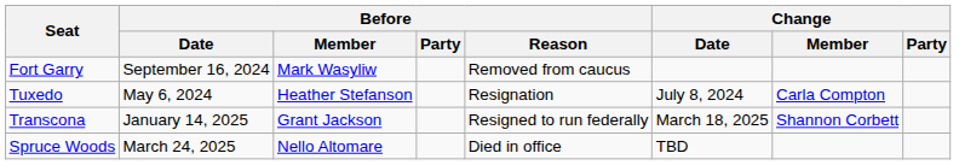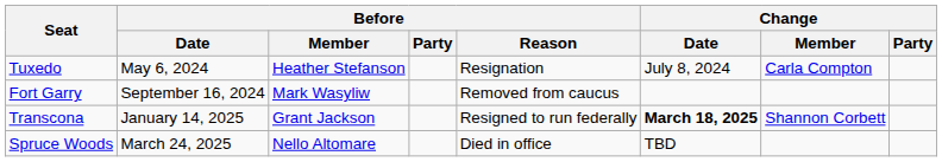 <table class="wikitable"  style="font-size:90%">
 <tr>
 <th rowspan="2">Seat</th>
 <th colspan="4">Before</th>
 <th colspan="3">Change</th>
 </tr>
 <tr>
 <th>Date</th>
 <th>Member</th>
 <th>Party</th>
 <th>Reason</th>
 <th>Date</th>
 <th>Member</th>
 <th>Party</th>
 </tr>
 <tr>
+<td><a href='#'>Tuxedo</a></td>
+<td>May 6, 2024</td>
+<td><a href='#'>Heather Stefanson</a></td>
+<td></td>
+<td>Resignation</td>
+<td>July 8, 2024</td>
+<td><a href='#'>Carla Compton</a></td>
+<td></td>
+</tr>
+<tr>
 <td><a href='#'>Fort Garry</a></td>
 <td>September 16, 2024</td>
 <td><a href='#'>Mark Wasyliw</a></td>
 <td></td>
 <td>Removed from caucus</td>
 <td></td>
 <td></td>
 <td></td>
 </tr>
 <tr>
-<td><a href='#'>Tuxedo</a></td>
-<td>May 6, 2024</td>
-<td><a href='#'>Heather Stefanson</a></td>
-<td></td>
-<td>Resignation</td>
-<td>July 8, 2024</td>
-<td><a href='#'>Carla Compton</a></td>
-<td></td>
-</tr>
-<tr>
 <td><a href='#'>Transcona</a></td>
 <td>January 14, 2025</td>
 <td><a href='#'>Grant Jackson</a></td>
 <td></td>
 <td>Resigned to run federally</td>
-<td>March 18, 2025</td>
+<td><strong>March 18, 2025</strong></td>
 <td><a href='#'>Shannon Corbett</a></td>
 <td></td>
 </tr>
 <tr>
 <td><a href='#'>Spruce Woods</a></td>
 <td>March 24, 2025</td>
 <td><a href='#'>Nello Altomare</a></td>
 <td></td>
 <td>Died in office</td>
 <td>TBD</td>
 <td></td>
 <td></td>
 </tr>
 </table>
